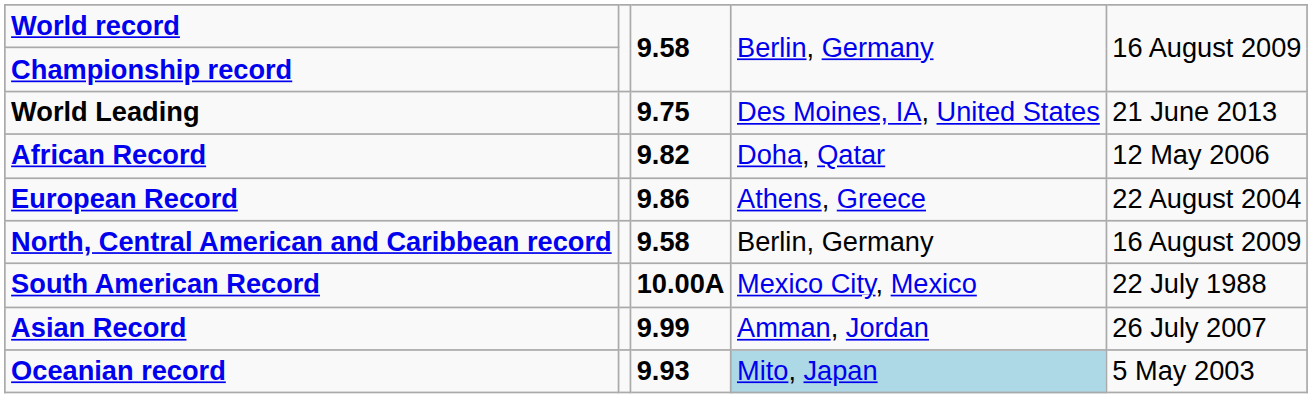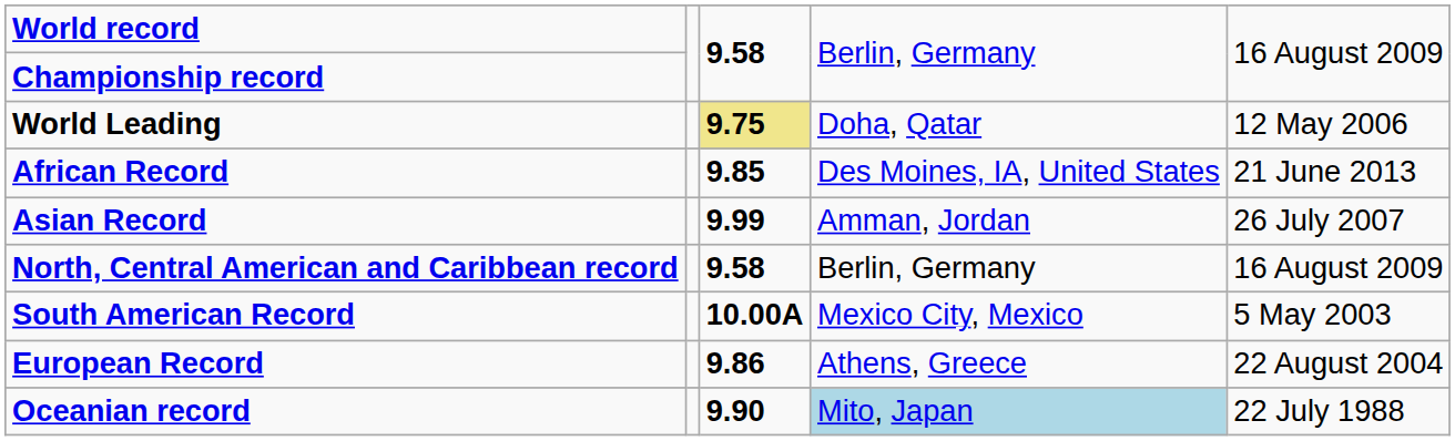 <table class="wikitable">
 <tr>
 <td><strong><a href='#'>World record</a></strong></td>
 <td rowspan=2></td>
 <td rowspan=2><strong>9.58</strong></td>
 <td rowspan=2> <a href='#'>Berlin</a>, <a href='#'>Germany</a></td>
 <td rowspan=2>16 August 2009</td>
 </tr>
 <tr>
 <td><strong><a href='#'>Championship record</a></strong></td>
 </tr>
 <tr>
 <td><strong>World Leading</strong></td>
 <td></td>
-<td><strong>9.75</strong></td>
+<td style="background: khaki;"><strong>9.75</strong></td>
+<td> <a href='#'>Doha</a>, <a href='#'>Qatar</a></td>
+<td>12 May 2006</td>
+</tr>
+<tr>
+<td><strong><a href='#'>African Record</a></strong></td>
+<td></td>
+<td><strong>9.85</strong></td>
 <td> <a href='#'>Des Moines, IA</a>, <a href='#'>United States</a></td>
 <td>21 June 2013</td>
 </tr>
 <tr>
-<td><strong><a href='#'>African Record</a></strong></td>
+<td><strong><a href='#'>Asian Record</a></strong></td>
 <td></td>
-<td><strong>9.82</strong></td>
-<td> <a href='#'>Doha</a>, <a href='#'>Qatar</a></td>
-<td>12 May 2006</td>
-</tr>
-<tr>
-<td><strong><a href='#'>European Record</a></strong></td>
-<td></td>
-<td><strong>9.86</strong></td>
-<td> <a href='#'>Athens</a>, <a href='#'>Greece</a></td>
-<td>22 August 2004</td>
+<td><strong>9.99</strong></td>
+<td> <a href='#'>Amman</a>, <a href='#'>Jordan</a></td>
+<td>26 July 2007</td>
 </tr>
 <tr>
 <td><strong><a href='#'>North, Central American and Caribbean record</a></strong></td>
 <td></td>
 <td><strong>9.58</strong></td>
 <td> Berlin, Germany</td>
 <td>16 August 2009</td>
 </tr>
 <tr>
 <td><strong><a href='#'>South American Record</a></strong></td>
 <td></td>
 <td><strong>10.00A</strong></td>
 <td> <a href='#'>Mexico City</a>, <a href='#'>Mexico</a></td>
-<td>22 July 1988</td>
+<td>5 May 2003</td>
 </tr>
 <tr>
-<td><strong><a href='#'>Asian Record</a></strong></td>
+<td><strong><a href='#'>European Record</a></strong></td>
 <td></td>
-<td><strong>9.99</strong></td>
-<td> <a href='#'>Amman</a>, <a href='#'>Jordan</a></td>
-<td>26 July 2007</td>
+<td><strong>9.86</strong></td>
+<td> <a href='#'>Athens</a>, <a href='#'>Greece</a></td>
+<td>22 August 2004</td>
 </tr>
 <tr>
 <td><strong><a href='#'>Oceanian record</a></strong></td>
 <td></td>
-<td><strong>9.93</strong></td>
+<td><strong>9.90</strong></td>
 <td style="background: lightblue;"> <a href='#'>Mito</a>, <a href='#'>Japan</a></td>
-<td>5 May 2003</td>
+<td>22 July 1988</td>
 </tr>
 </table>
